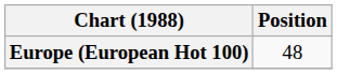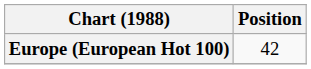 <table class="wikitable sortable plainrowheaders">
 <tr>
 <th>Chart (1988)</th>
 <th align="center">Position</th>
 </tr>
 <tr>
 <th scope="row">Europe (European Hot 100)</th>
-<td align="center">48</td>
+<td align="center">42</td>
 </tr>
 <tr>
 </tr>
 </table>
